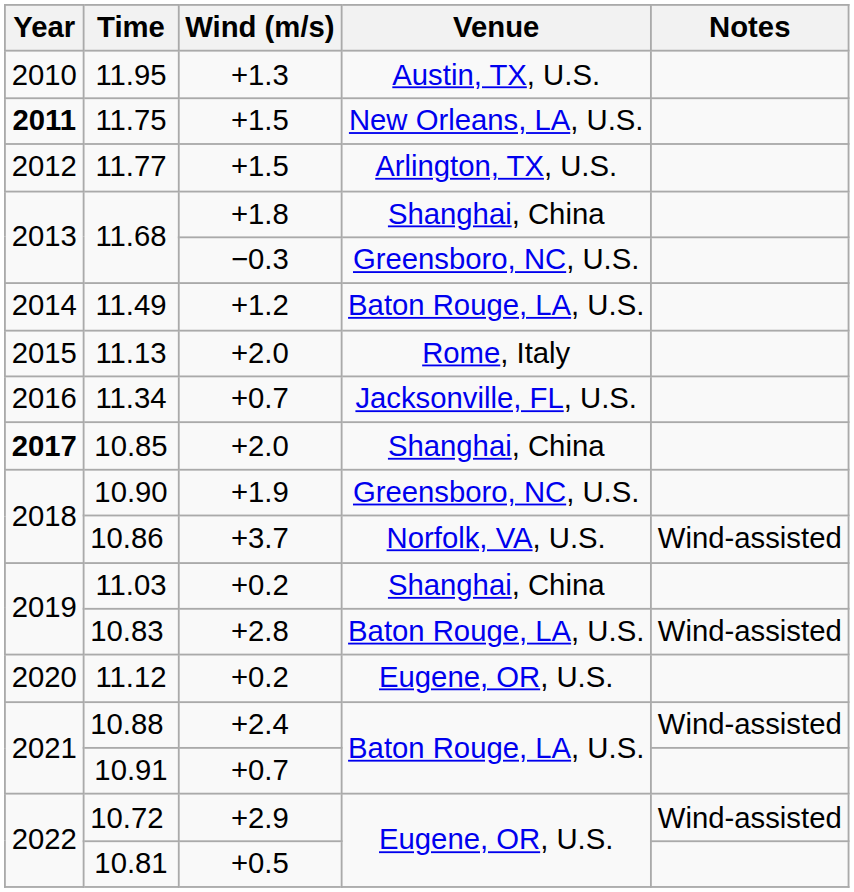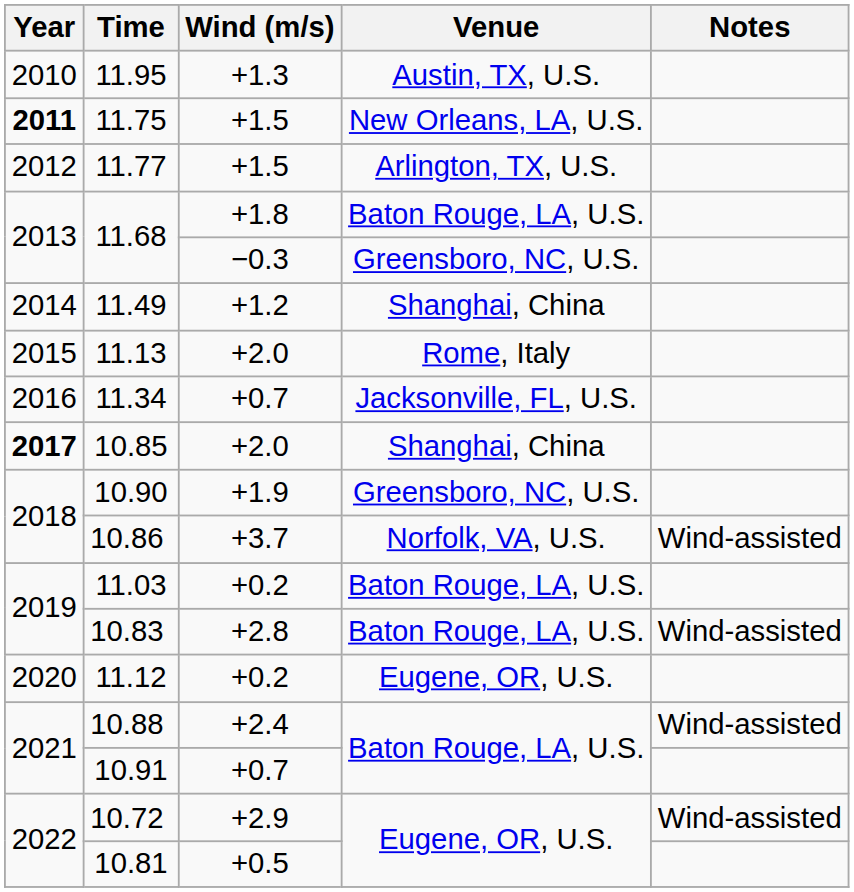 <table class="wikitable sortable" style=text-align:center>
 <tr>
 <th>Year</th>
 <th>Time</th>
 <th>Wind (m/s)</th>
 <th>Venue</th>
 <th>Notes</th>
 </tr>
 <tr>
 <td>2010</td>
 <td>11.95</td>
 <td>+1.3</td>
 <td><a href='#'>Austin, TX</a>, U.S.</td>
 <td></td>
 </tr>
 <tr>
 <td><strong>2011</strong></td>
 <td>11.75</td>
 <td>+1.5</td>
 <td><a href='#'>New Orleans, LA</a>, U.S.</td>
 <td></td>
 </tr>
 <tr>
 <td>2012</td>
 <td>11.77</td>
 <td>+1.5</td>
 <td><a href='#'>Arlington, TX</a>, U.S.</td>
 <td></td>
 </tr>
 <tr>
 <td rowspan=2>2013</td>
 <td rowspan=2>11.68</td>
 <td>+1.8</td>
-<td><a href='#'>Shanghai</a>, China</td>
+<td><a href='#'>Baton Rouge, LA</a>, U.S.</td>
 <td></td>
 </tr>
 <tr>
 <td>−0.3</td>
 <td><a href='#'>Greensboro, NC</a>, U.S.</td>
 <td></td>
 </tr>
 <tr>
 <td>2014</td>
 <td>11.49</td>
 <td>+1.2</td>
-<td><a href='#'>Baton Rouge, LA</a>, U.S.</td>
+<td><a href='#'>Shanghai</a>, China</td>
 <td></td>
 </tr>
 <tr>
 <td>2015</td>
 <td>11.13</td>
 <td>+2.0</td>
 <td><a href='#'>Rome</a>, Italy</td>
 <td></td>
 </tr>
 <tr>
 <td>2016</td>
 <td>11.34</td>
 <td>+0.7</td>
 <td><a href='#'>Jacksonville, FL</a>, U.S.</td>
 <td></td>
 </tr>
 <tr>
 <td><strong>2017</strong></td>
 <td>10.85</td>
 <td>+2.0</td>
 <td><a href='#'>Shanghai</a>, China</td>
 <td></td>
 </tr>
 <tr>
 <td rowspan=2>2018</td>
 <td>10.90</td>
 <td>+1.9</td>
 <td><a href='#'>Greensboro, NC</a>, U.S.</td>
 <td></td>
 </tr>
 <tr>
 <td>10.86 </td>
 <td>+3.7</td>
 <td><a href='#'>Norfolk, VA</a>, U.S.</td>
 <td>Wind-assisted</td>
 </tr>
 <tr>
 <td rowspan=2>2019</td>
 <td>11.03</td>
 <td>+0.2</td>
-<td><a href='#'>Shanghai</a>, China</td>
+<td><a href='#'>Baton Rouge, LA</a>, U.S.</td>
 <td></td>
 </tr>
 <tr>
 <td>10.83 </td>
 <td>+2.8</td>
 <td><a href='#'>Baton Rouge, LA</a>, U.S.</td>
 <td>Wind-assisted</td>
 </tr>
 <tr>
 <td>2020</td>
 <td>11.12</td>
 <td>+0.2</td>
 <td><a href='#'>Eugene, OR</a>, U.S.</td>
 <td></td>
 </tr>
 <tr>
 <td rowspan=2>2021</td>
 <td>10.88 </td>
 <td>+2.4</td>
 <td rowspan=2><a href='#'>Baton Rouge, LA</a>, U.S.</td>
 <td>Wind-assisted</td>
 </tr>
 <tr>
 <td>10.91</td>
 <td>+0.7</td>
 <td></td>
 </tr>
 <tr>
 <td rowspan=2>2022</td>
 <td>10.72 </td>
 <td>+2.9</td>
 <td rowspan=2><a href='#'>Eugene, OR</a>, U.S.</td>
 <td>Wind-assisted</td>
 </tr>
 <tr>
 <td>10.81</td>
 <td>+0.5</td>
 <td></td>
 </tr>
 </table>
